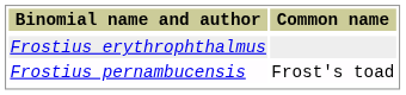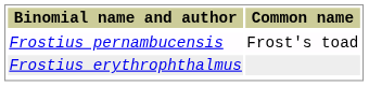 <table style="text-align:left; border:1px solid #999999; ">
 <tr style="background:#CCCC99; text-align: center; ">
 <th>Binomial name and author</th>
 <th>Common name</th>
 </tr>
 <tr>
 </tr>
+<tr style="background:#FFFDFF;">
+<td><em><a href='#'>Frostius pernambucensis</a></em> </td>
+<td>Frost's toad</td>
+</tr>
 <tr style="background:#EEEEEE;">
 <td><em><a href='#'>Frostius erythrophthalmus</a></em> </td>
 <td></td>
 </tr>
-<tr style="background:#FFFDFF;">
-<td><em><a href='#'>Frostius pernambucensis</a></em> </td>
-<td>Frost's toad</td>
-</tr>
 <tr>
 </tr>
 </table>
